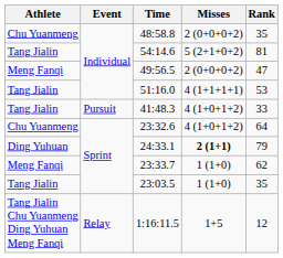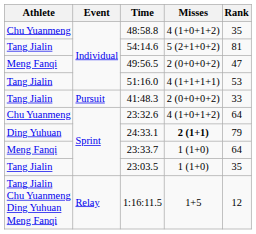 <table class=wikitable style=font-size:90%;text-align:center>
 <tr>
 <th>Athlete</th>
 <th>Event</th>
 <th>Time</th>
 <th>Misses</th>
 <th>Rank</th>
 </tr>
 <tr>
 <td align=left><a href='#'>Chu Yuanmeng</a></td>
 <td align=left rowspan=4><a href='#'>Individual</a></td>
 <td>48:58.8</td>
-<td>2 (0+0+0+2)</td>
+<td>4 (1+0+1+2)</td>
 <td>35</td>
 </tr>
 <tr>
 <td align=left><a href='#'>Tang Jialin</a></td>
 <td>54:14.6</td>
 <td>5 (2+1+0+2)</td>
 <td>81</td>
 </tr>
 <tr>
 <td align=left><a href='#'>Meng Fanqi</a></td>
 <td>49:56.5</td>
 <td>2 (0+0+0+2)</td>
 <td>47</td>
 </tr>
 <tr>
 <td align=left><a href='#'>Tang Jialin</a></td>
 <td>51:16.0</td>
 <td>4 (1+1+1+1)</td>
 <td>53</td>
 </tr>
 <tr>
 <td align=left><a href='#'>Tang Jialin</a></td>
 <td align=left><a href='#'>Pursuit</a></td>
 <td>41:48.3</td>
-<td>4 (1+0+1+2)</td>
+<td>2 (0+0+0+2)</td>
 <td>33</td>
 </tr>
 <tr>
 <td align=left><a href='#'>Chu Yuanmeng</a></td>
 <td align=left rowspan=4><a href='#'>Sprint</a></td>
 <td>23:32.6</td>
 <td>4 (1+0+1+2)</td>
 <td>64</td>
 </tr>
 <tr>
 <td align=left><a href='#'>Ding Yuhuan</a></td>
 <td>24:33.1</td>
 <td><strong>2 (1+1)</strong></td>
 <td>79</td>
 </tr>
 <tr>
 <td align=left><a href='#'>Meng Fanqi</a></td>
 <td>23:33.7</td>
 <td>1 (1+0)</td>
-<td>62</td>
+<td>64</td>
 </tr>
 <tr>
 <td align=left><a href='#'>Tang Jialin</a></td>
 <td>23:03.5</td>
 <td>1 (1+0)</td>
 <td>35</td>
 </tr>
 <tr>
 <td align=left><a href='#'>Tang Jialin</a><br><a href='#'>Chu Yuanmeng</a><br><a href='#'>Ding Yuhuan</a><br><a href='#'>Meng Fanqi</a></td>
 <td align=left><a href='#'>Relay</a></td>
 <td>1:16:11.5</td>
 <td>1+5</td>
 <td>12</td>
 </tr>
 </table>
